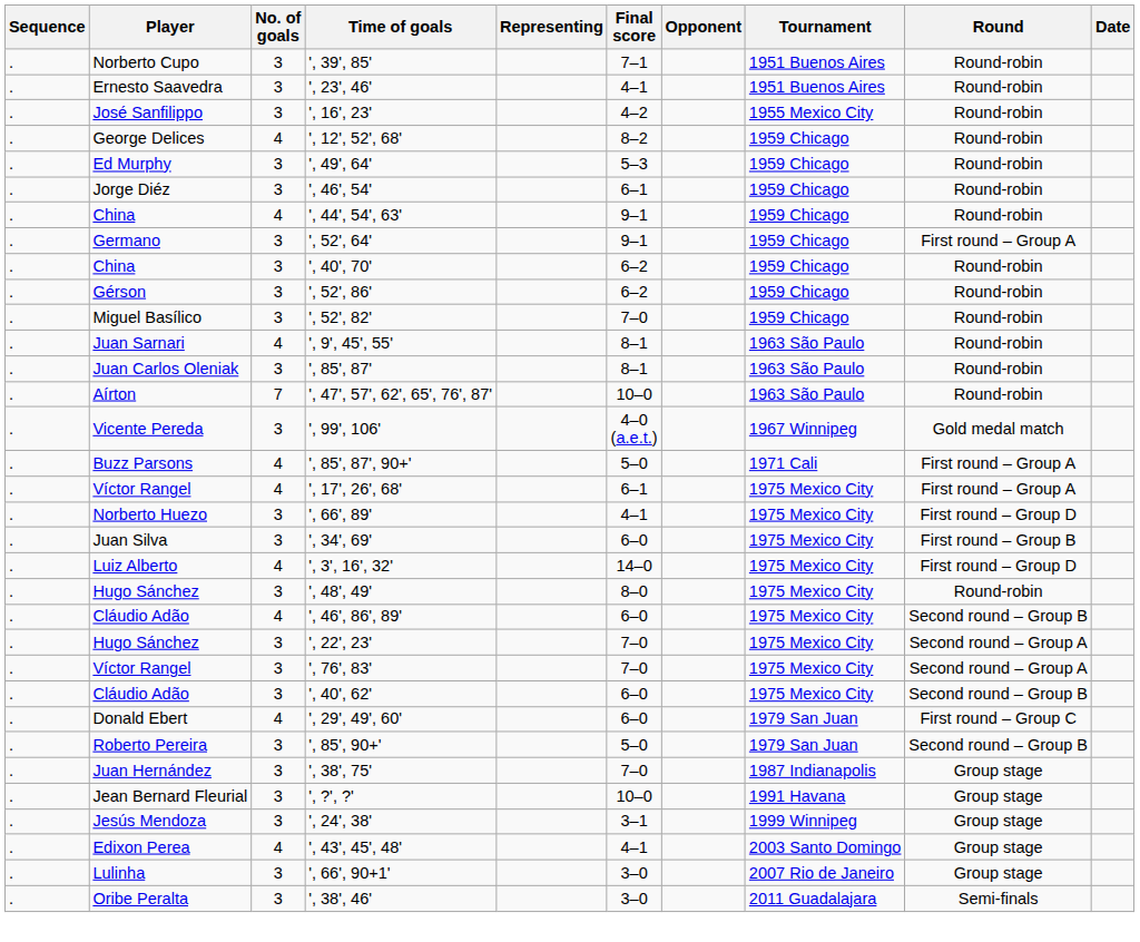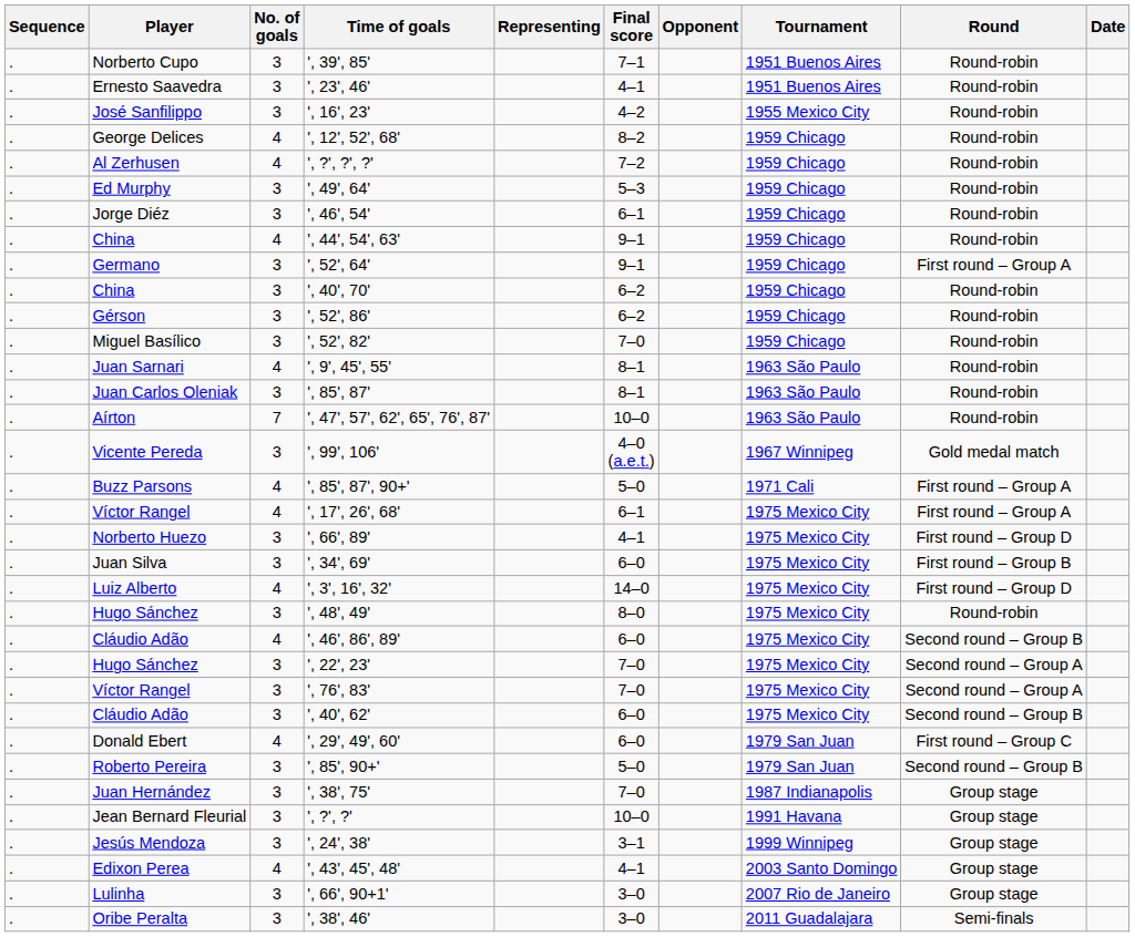 <table class="wikitable sortable" style="font-size:90%;">
 <tr>
 <th>Sequence<br></th>
 <th>Player</th>
 <th>No. of<br>goals</th>
 <th>Time of goals</th>
 <th>Representing</th>
 <th>Final<br>score </th>
 <th>Opponent<br></th>
 <th>Tournament</th>
 <th>Round</th>
 <th>Date</th>
 </tr>
 <tr>
 <td>.</td>
 <td>Norberto Cupo</td>
 <td align=center>3</td>
 <td>', 39', 85'</td>
 <td></td>
 <td align=center>7–1</td>
 <td></td>
 <td><a href='#'>1951 Buenos Aires</a></td>
 <td align=center>Round-robin</td>
 <td></td>
 </tr>
 <tr>
 <td>.</td>
 <td>Ernesto Saavedra</td>
 <td align=center>3</td>
 <td>', 23', 46'</td>
 <td></td>
 <td align=center>4–1</td>
 <td></td>
 <td><a href='#'>1951 Buenos Aires</a></td>
 <td align=center>Round-robin</td>
 <td></td>
 </tr>
 <tr>
 <td>.</td>
 <td><a href='#'>José Sanfilippo</a></td>
 <td align=center>3</td>
 <td>', 16', 23'</td>
 <td></td>
 <td align=center>4–2</td>
 <td></td>
 <td><a href='#'>1955 Mexico City</a></td>
 <td align=center>Round-robin</td>
 <td></td>
 </tr>
 <tr>
 <td>.</td>
 <td>George Delices</td>
 <td align=center>4</td>
 <td>', 12', 52', 68'</td>
 <td></td>
 <td align=center>8–2</td>
+<td></td>
+<td><a href='#'>1959 Chicago</a></td>
+<td align=center>Round-robin</td>
+<td></td>
+</tr>
+<tr>
+<td>.</td>
+<td><a href='#'>Al Zerhusen</a></td>
+<td align=center>4</td>
+<td>', ?', ?', ?'</td>
+<td></td>
+<td align=center>7–2</td>
 <td></td>
 <td><a href='#'>1959 Chicago</a></td>
 <td align=center>Round-robin</td>
 <td></td>
 </tr>
 <tr>
 <td>.</td>
 <td><a href='#'>Ed Murphy</a></td>
 <td align=center>3</td>
 <td>', 49', 64'</td>
 <td></td>
 <td align=center>5–3</td>
 <td></td>
 <td><a href='#'>1959 Chicago</a></td>
 <td align=center>Round-robin</td>
 <td></td>
 </tr>
 <tr>
 <td>.</td>
 <td>Jorge Diéz</td>
 <td align=center>3</td>
 <td>', 46', 54'</td>
 <td></td>
 <td align=center>6–1</td>
 <td></td>
 <td><a href='#'>1959 Chicago</a></td>
 <td align=center>Round-robin</td>
 <td></td>
 </tr>
 <tr>
 <td>.</td>
 <td><a href='#'>China</a></td>
 <td align=center>4</td>
 <td>', 44', 54', 63'</td>
 <td></td>
 <td align=center>9–1</td>
 <td></td>
 <td><a href='#'>1959 Chicago</a></td>
 <td align=center>Round-robin</td>
 <td></td>
 </tr>
 <tr>
 <td>.</td>
 <td><a href='#'>Germano</a></td>
 <td align=center>3</td>
 <td>', 52', 64'</td>
 <td></td>
 <td align=center>9–1</td>
 <td></td>
 <td><a href='#'>1959 Chicago</a></td>
 <td align=center>First round – Group A</td>
 <td></td>
 </tr>
 <tr>
 <td>.</td>
 <td><a href='#'>China</a></td>
 <td align=center>3</td>
 <td>', 40', 70'</td>
 <td></td>
 <td align=center>6–2</td>
 <td></td>
 <td><a href='#'>1959 Chicago</a></td>
 <td align=center>Round-robin</td>
 <td></td>
 </tr>
 <tr>
 <td>.</td>
 <td><a href='#'>Gérson</a></td>
 <td align=center>3</td>
 <td>', 52', 86'</td>
 <td></td>
 <td align=center>6–2</td>
 <td></td>
 <td><a href='#'>1959 Chicago</a></td>
 <td align=center>Round-robin</td>
 <td></td>
 </tr>
 <tr>
 <td>.</td>
 <td>Miguel Basílico</td>
 <td align=center>3</td>
 <td>', 52', 82'</td>
 <td></td>
 <td align=center>7–0</td>
 <td></td>
 <td><a href='#'>1959 Chicago</a></td>
 <td align=center>Round-robin</td>
 <td></td>
 </tr>
 <tr>
 <td>.</td>
 <td><a href='#'>Juan Sarnari</a></td>
 <td align=center>4</td>
 <td>', 9', 45', 55'</td>
 <td></td>
 <td align=center>8–1</td>
 <td></td>
 <td><a href='#'>1963 São Paulo</a></td>
 <td align=center>Round-robin</td>
 <td></td>
 </tr>
 <tr>
 <td>.</td>
 <td><a href='#'>Juan Carlos Oleniak</a></td>
 <td align=center>3</td>
 <td>', 85', 87'</td>
 <td></td>
 <td align=center>8–1</td>
 <td></td>
 <td><a href='#'>1963 São Paulo</a></td>
 <td align=center>Round-robin</td>
 <td></td>
 </tr>
 <tr>
 <td>.</td>
 <td><a href='#'>Aírton</a></td>
 <td align=center>7</td>
 <td>', 47', 57', 62', 65', 76', 87'</td>
 <td></td>
 <td align=center>10–0</td>
 <td></td>
 <td><a href='#'>1963 São Paulo</a></td>
 <td align=center>Round-robin</td>
 <td></td>
 </tr>
 <tr>
 <td>.</td>
 <td><a href='#'>Vicente Pereda</a></td>
 <td align=center>3</td>
 <td>', 99', 106'</td>
 <td></td>
 <td align=center>4–0<br>(<a href='#'>a.e.t.</a>)</td>
 <td></td>
 <td><a href='#'>1967 Winnipeg</a></td>
 <td align=center>Gold medal match</td>
 <td></td>
 </tr>
 <tr>
 <td>.</td>
 <td><a href='#'>Buzz Parsons</a></td>
 <td align=center>4</td>
 <td>', 85', 87', 90+'</td>
 <td></td>
 <td align=center>5–0</td>
 <td></td>
 <td><a href='#'>1971 Cali</a></td>
 <td align=center>First round – Group A</td>
 <td></td>
 </tr>
 <tr>
 <td>.</td>
 <td><a href='#'>Víctor Rangel</a></td>
 <td align=center>4</td>
 <td>', 17', 26', 68'</td>
 <td></td>
 <td align=center>6–1</td>
 <td></td>
 <td><a href='#'>1975 Mexico City</a></td>
 <td align=center>First round – Group A</td>
 <td></td>
 </tr>
 <tr>
 <td>.</td>
 <td><a href='#'>Norberto Huezo</a></td>
 <td align=center>3</td>
 <td>', 66', 89'</td>
 <td></td>
 <td align=center>4–1</td>
 <td></td>
 <td><a href='#'>1975 Mexico City</a></td>
 <td align=center>First round – Group D</td>
 <td></td>
 </tr>
 <tr>
 <td>.</td>
 <td>Juan Silva</td>
 <td align=center>3</td>
 <td>', 34', 69'</td>
 <td></td>
 <td align=center>6–0</td>
 <td></td>
 <td><a href='#'>1975 Mexico City</a></td>
 <td align=center>First round – Group B</td>
 <td></td>
 </tr>
 <tr>
 <td>.</td>
 <td><a href='#'>Luiz Alberto</a></td>
 <td align=center>4</td>
 <td>', 3', 16', 32'</td>
 <td></td>
 <td align=center>14–0</td>
 <td></td>
 <td><a href='#'>1975 Mexico City</a></td>
 <td align=center>First round – Group D</td>
 <td></td>
 </tr>
 <tr>
 <td>.</td>
 <td><a href='#'>Hugo Sánchez</a></td>
 <td align=center>3</td>
 <td>', 48', 49'</td>
 <td></td>
 <td align=center>8–0</td>
 <td></td>
 <td><a href='#'>1975 Mexico City</a></td>
 <td align=center>Round-robin</td>
 <td></td>
 </tr>
 <tr>
 <td>.</td>
 <td><a href='#'>Cláudio Adão</a></td>
 <td align=center>4</td>
 <td>', 46', 86', 89'</td>
 <td></td>
 <td align=center>6–0</td>
 <td></td>
 <td><a href='#'>1975 Mexico City</a></td>
 <td align=center>Second round – Group B</td>
 <td></td>
 </tr>
 <tr>
 <td>.</td>
 <td><a href='#'>Hugo Sánchez</a></td>
 <td align=center>3</td>
 <td>', 22', 23'</td>
 <td></td>
 <td align=center>7–0</td>
 <td></td>
 <td><a href='#'>1975 Mexico City</a></td>
 <td align=center>Second round – Group A</td>
 <td></td>
 </tr>
 <tr>
 <td>.</td>
 <td><a href='#'>Víctor Rangel</a></td>
 <td align=center>3</td>
 <td>', 76', 83'</td>
 <td></td>
 <td align=center>7–0</td>
 <td></td>
 <td><a href='#'>1975 Mexico City</a></td>
 <td align=center>Second round – Group A</td>
 <td></td>
 </tr>
 <tr>
 <td>.</td>
 <td><a href='#'>Cláudio Adão</a></td>
 <td align=center>3</td>
 <td>', 40', 62'</td>
 <td></td>
 <td align=center>6–0</td>
 <td></td>
 <td><a href='#'>1975 Mexico City</a></td>
 <td align=center>Second round – Group B</td>
 <td></td>
 </tr>
 <tr>
 <td>.</td>
 <td>Donald Ebert</td>
 <td align=center>4</td>
 <td>', 29', 49', 60'</td>
 <td></td>
 <td align=center>6–0</td>
 <td></td>
 <td><a href='#'>1979 San Juan</a></td>
 <td align=center>First round – Group C</td>
 <td></td>
 </tr>
 <tr>
 <td>.</td>
 <td><a href='#'>Roberto Pereira</a></td>
 <td align=center>3</td>
 <td>', 85', 90+'</td>
 <td></td>
 <td align=center>5–0</td>
 <td></td>
 <td><a href='#'>1979 San Juan</a></td>
 <td align=center>Second round – Group B</td>
 <td></td>
 </tr>
 <tr>
 <td>.</td>
 <td><a href='#'>Juan Hernández</a></td>
 <td align=center>3</td>
 <td>', 38', 75'</td>
 <td></td>
 <td align=center>7–0</td>
 <td></td>
 <td><a href='#'>1987 Indianapolis</a></td>
 <td align=center>Group stage</td>
 <td></td>
 </tr>
 <tr>
 <td>.</td>
 <td>Jean Bernard Fleurial</td>
 <td align=center>3</td>
 <td>', ?', ?'</td>
 <td></td>
 <td align=center>10–0</td>
 <td></td>
 <td><a href='#'>1991 Havana</a></td>
 <td align=center>Group stage</td>
 <td></td>
 </tr>
 <tr>
 <td>.</td>
 <td><a href='#'>Jesús Mendoza</a></td>
 <td align=center>3</td>
 <td>', 24', 38'</td>
 <td></td>
 <td align=center>3–1</td>
 <td></td>
 <td><a href='#'>1999 Winnipeg</a></td>
 <td align=center>Group stage</td>
 <td></td>
 </tr>
 <tr>
 <td>.</td>
 <td><a href='#'>Edixon Perea</a></td>
 <td align=center>4</td>
 <td>', 43', 45', 48'</td>
 <td></td>
 <td align=center>4–1</td>
 <td></td>
 <td><a href='#'>2003 Santo Domingo</a></td>
 <td align=center>Group stage</td>
 <td></td>
 </tr>
 <tr>
 <td>.</td>
 <td><a href='#'>Lulinha</a></td>
 <td align=center>3</td>
 <td>', 66', 90+1'</td>
 <td></td>
 <td align=center>3–0</td>
 <td></td>
 <td><a href='#'>2007 Rio de Janeiro</a></td>
 <td align=center>Group stage</td>
 <td></td>
 </tr>
 <tr>
 <td>.</td>
 <td><a href='#'>Oribe Peralta</a></td>
 <td align=center>3</td>
 <td>', 38', 46'</td>
 <td></td>
 <td align=center>3–0</td>
 <td></td>
 <td><a href='#'>2011 Guadalajara</a></td>
 <td align=center>Semi-finals</td>
 <td></td>
 </tr>
 </table>
